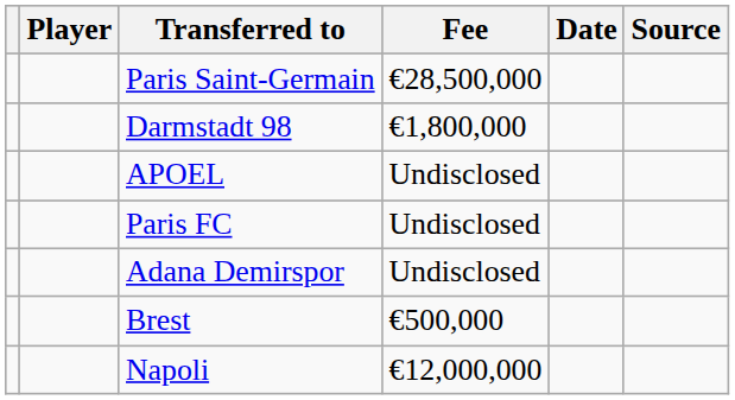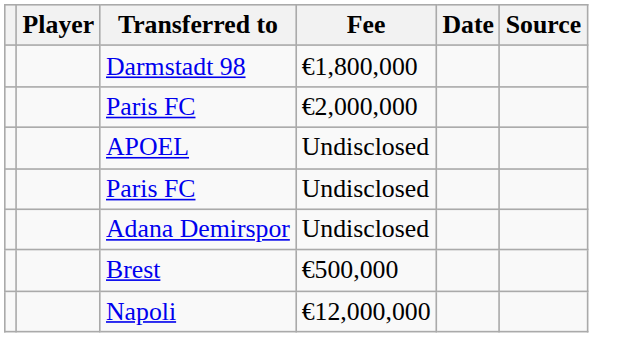 <table class="wikitable plainrowheaders sortable">
 <tr>
 <th></th>
 <th scope="col">Player</th>
 <th>Transferred to</th>
 <th style="width: 65px;">Fee</th>
 <th scope="col">Date</th>
 <th scope="col">Source</th>
 </tr>
 <tr>
 <td align="center"></td>
 <td></td>
-<td> <a href='#'>Paris Saint-Germain</a></td>
-<td>€28,500,000</td>
+<td> <a href='#'>Darmstadt 98</a></td>
+<td>€1,800,000</td>
 <td></td>
 <td></td>
 </tr>
 <tr>
 <td align="center"></td>
 <td></td>
-<td> <a href='#'>Darmstadt 98</a></td>
-<td>€1,800,000</td>
+<td> <a href='#'>Paris FC</a></td>
+<td>€2,000,000</td>
 <td></td>
 <td></td>
 </tr>
 <tr>
 <td align="center"></td>
 <td></td>
 <td> <a href='#'>APOEL</a></td>
 <td>Undisclosed</td>
 <td></td>
 <td></td>
 </tr>
 <tr>
 <td align="center"></td>
 <td></td>
 <td> <a href='#'>Paris FC</a></td>
 <td>Undisclosed</td>
 <td></td>
 <td></td>
 </tr>
 <tr>
 <td align="center"></td>
 <td></td>
 <td> <a href='#'>Adana Demirspor</a></td>
 <td>Undisclosed</td>
 <td></td>
 <td></td>
 </tr>
 <tr>
 <td align="center"></td>
 <td></td>
 <td> <a href='#'>Brest</a></td>
 <td>€500,000</td>
 <td></td>
 <td></td>
 </tr>
 <tr>
 <td align="center"></td>
 <td></td>
 <td> <a href='#'>Napoli</a></td>
 <td>€12,000,000</td>
 <td></td>
 <td></td>
 </tr>
 </table>
